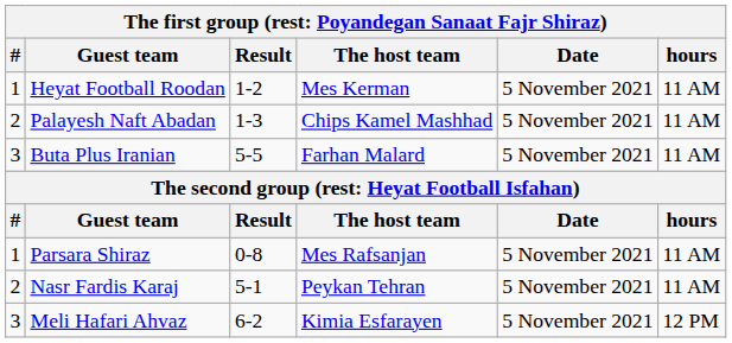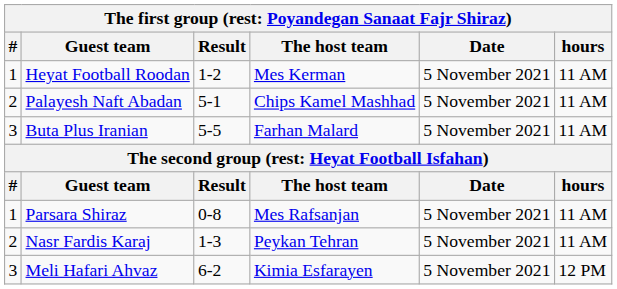 <table class="wikitable">
 <tr>
 <th colspan="6">The first group (rest: <a href='#'>Poyandegan Sanaat Fajr Shiraz</a>) </th>
 </tr>
 <tr>
 <th>#</th>
 <th>Guest team</th>
 <th>Result</th>
 <th>The host team</th>
 <th>Date</th>
 <th>hours</th>
 </tr>
 <tr>
 <td>1</td>
 <td><a href='#'>Heyat Football Roodan</a></td>
 <td>1-2</td>
 <td><a href='#'>Mes Kerman</a></td>
 <td>5 November 2021</td>
 <td>11 AM</td>
 </tr>
 <tr>
 <td>2</td>
 <td><a href='#'>Palayesh Naft Abadan</a></td>
-<td>1-3</td>
+<td>5-1</td>
 <td><a href='#'>Chips Kamel Mashhad</a></td>
 <td>5 November 2021</td>
 <td>11 AM</td>
 </tr>
 <tr>
 <td>3</td>
 <td><a href='#'>Buta Plus Iranian</a></td>
 <td>5-5</td>
 <td><a href='#'>Farhan Malard</a></td>
 <td>5 November 2021</td>
 <td>11 AM</td>
 </tr>
 <tr>
 <th colspan="6">The second group (rest: <a href='#'>Heyat Football Isfahan</a>) </th>
 </tr>
 <tr>
 <th>#</th>
 <th>Guest team</th>
 <th>Result</th>
 <th>The host team</th>
 <th>Date</th>
 <th>hours</th>
 </tr>
 <tr>
 <td>1</td>
 <td><a href='#'>Parsara Shiraz</a></td>
 <td>0-8</td>
 <td><a href='#'>Mes Rafsanjan</a></td>
 <td>5 November 2021</td>
 <td>11 AM</td>
 </tr>
 <tr>
 <td>2</td>
 <td><a href='#'>Nasr Fardis Karaj</a></td>
-<td>5-1</td>
+<td>1-3</td>
 <td><a href='#'>Peykan Tehran</a></td>
 <td>5 November 2021</td>
 <td>11 AM</td>
 </tr>
 <tr>
 <td>3</td>
 <td><a href='#'>Meli Hafari Ahvaz</a></td>
 <td>6-2</td>
 <td><a href='#'>Kimia Esfarayen</a></td>
 <td>5 November 2021</td>
 <td>12 PM</td>
 </tr>
 </table>
